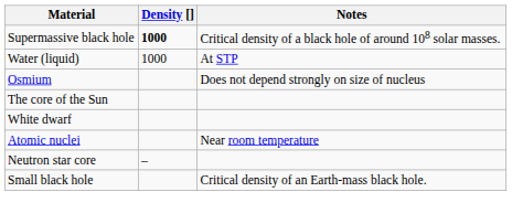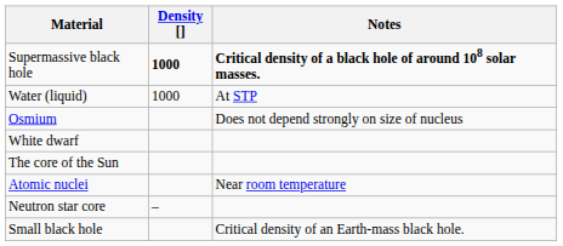 <table class="wikitable"  style="width:50%; text-align:left; float:left; margin-right:1em;">
 <tr>
 <th>Material</th>
 <th><a href='#'>Density</a> []</th>
 <th>Notes</th>
 </tr>
 <tr>
 <td>Supermassive black hole</td>
 <td><strong> 1000</strong></td>
-<td>Critical density of a black hole of around 10<sup>8</sup> solar masses.</td>
+<td><strong>Critical density of a black hole of around 10<sup>8</sup> solar masses.</strong></td>
 </tr>
 <tr>
 <td>Water (liquid)</td>
 <td>1000</td>
 <td>At <a href='#'>STP</a></td>
 </tr>
 <tr>
 <td><a href='#'>Osmium</a></td>
 <td></td>
 <td>Does not depend strongly on size of nucleus</td>
 </tr>
 <tr>
-<td>The core of the Sun</td>
-<td> </td>
+<td>White dwarf</td>
+<td></td>
 <td></td>
 </tr>
 <tr>
-<td>White dwarf</td>
-<td></td>
+<td>The core of the Sun</td>
+<td> </td>
 <td></td>
 </tr>
 <tr>
 <td><a href='#'>Atomic nuclei</a></td>
 <td></td>
 <td>Near <a href='#'>room temperature</a></td>
 </tr>
 <tr>
 <td>Neutron star core</td>
 <td> – </td>
 <td></td>
 </tr>
 <tr>
 <td>Small black hole</td>
 <td></td>
 <td>Critical density of an Earth-mass black hole.</td>
 </tr>
 </table>
